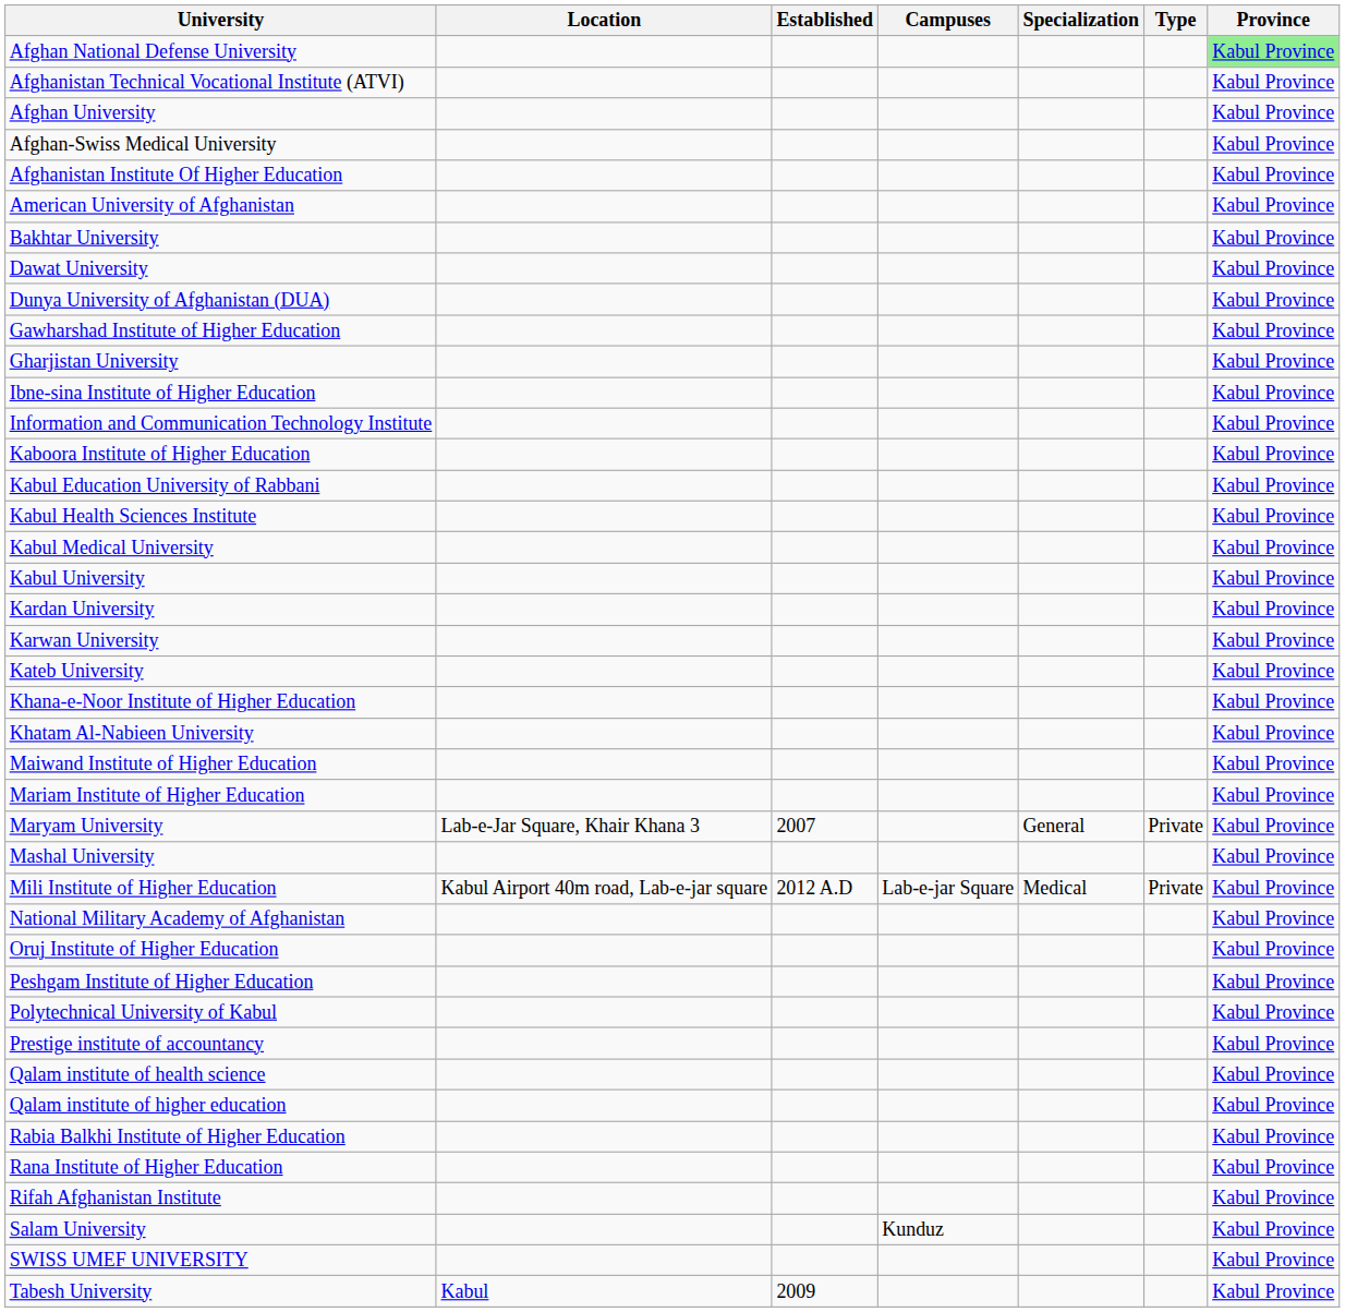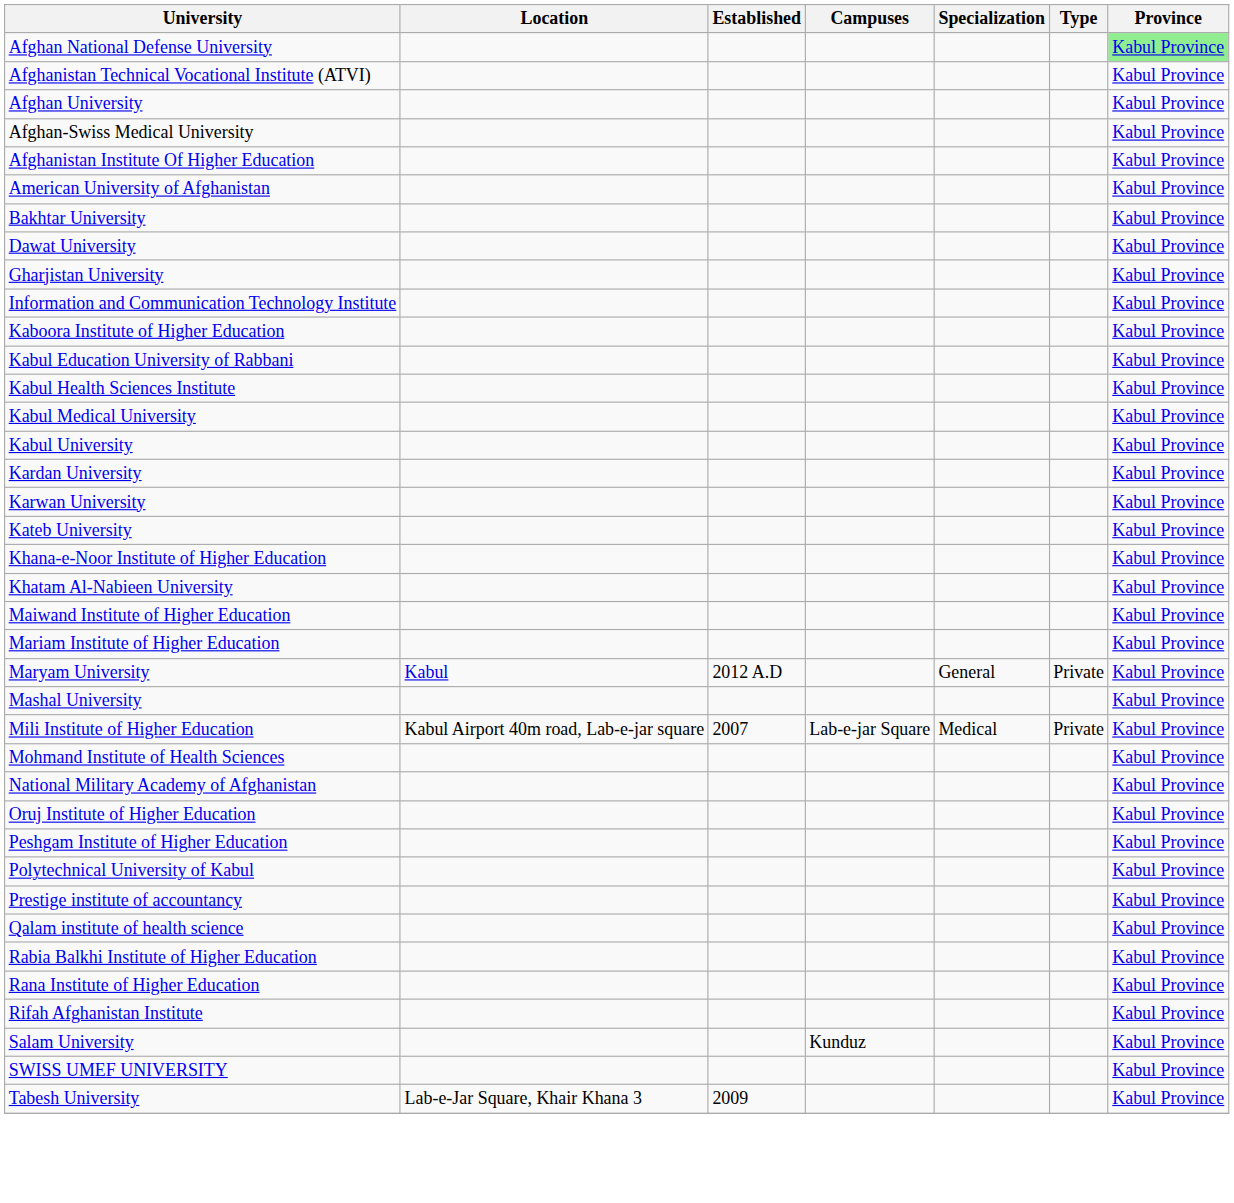 <table class="wikitable sortable">
 <tr>
 <th>University</th>
 <th>Location</th>
 <th>Established</th>
 <th>Campuses</th>
 <th>Specialization</th>
 <th>Type</th>
 <th>Province</th>
 </tr>
 <tr>
 <td><a href='#'>Afghan National Defense University</a></td>
 <td></td>
 <td></td>
 <td></td>
 <td></td>
 <td></td>
 <td style="background: lightgreen;"><a href='#'>Kabul Province</a></td>
 </tr>
 <tr>
 <td><a href='#'>Afghanistan Technical Vocational Institute</a> (ATVI) </td>
 <td></td>
 <td></td>
 <td></td>
 <td></td>
 <td></td>
 <td><a href='#'>Kabul Province</a></td>
 </tr>
 <tr>
 <td><a href='#'>Afghan University</a></td>
 <td></td>
 <td></td>
 <td></td>
 <td></td>
 <td></td>
 <td><a href='#'>Kabul Province</a></td>
 </tr>
 <tr>
 <td>Afghan-Swiss Medical University</td>
 <td></td>
 <td></td>
 <td></td>
 <td></td>
 <td></td>
 <td><a href='#'>Kabul Province</a></td>
 </tr>
 <tr>
 <td><a href='#'>Afghanistan Institute Of Higher Education</a></td>
 <td></td>
 <td></td>
 <td></td>
 <td></td>
 <td></td>
 <td><a href='#'>Kabul Province</a></td>
 </tr>
 <tr>
 <td><a href='#'>American University of Afghanistan</a></td>
 <td></td>
 <td></td>
 <td></td>
 <td></td>
 <td></td>
 <td><a href='#'>Kabul Province</a></td>
 </tr>
 <tr>
 <td><a href='#'>Bakhtar University</a></td>
 <td></td>
 <td></td>
 <td></td>
 <td></td>
 <td></td>
 <td><a href='#'>Kabul Province</a></td>
 </tr>
 <tr>
 <td><a href='#'>Dawat University</a></td>
 <td></td>
 <td></td>
 <td></td>
 <td></td>
 <td></td>
 <td><a href='#'>Kabul Province</a></td>
 </tr>
 <tr>
-<td><a href='#'>Dunya University of Afghanistan (DUA)</a></td>
-<td></td>
-<td></td>
-<td></td>
-<td></td>
-<td></td>
-<td><a href='#'>Kabul Province</a></td>
-</tr>
-<tr>
-<td><a href='#'>Gawharshad Institute of Higher Education</a></td>
-<td></td>
-<td></td>
-<td></td>
-<td></td>
-<td></td>
-<td><a href='#'>Kabul Province</a></td>
-</tr>
-<tr>
 <td><a href='#'>Gharjistan University</a></td>
-<td></td>
-<td></td>
-<td></td>
-<td></td>
-<td></td>
-<td><a href='#'>Kabul Province</a></td>
-</tr>
-<tr>
-<td><a href='#'>Ibne-sina Institute of Higher Education</a></td>
 <td></td>
 <td></td>
 <td></td>
 <td></td>
 <td></td>
 <td><a href='#'>Kabul Province</a></td>
 </tr>
 <tr>
 <td><a href='#'>Information and Communication Technology Institute</a></td>
 <td></td>
 <td></td>
 <td></td>
 <td></td>
 <td></td>
 <td><a href='#'>Kabul Province</a></td>
 </tr>
 <tr>
 <td><a href='#'>Kaboora Institute of Higher Education</a></td>
 <td></td>
 <td></td>
 <td></td>
 <td></td>
 <td></td>
 <td><a href='#'>Kabul Province</a></td>
 </tr>
 <tr>
 <td><a href='#'>Kabul Education University of Rabbani</a></td>
 <td></td>
 <td></td>
 <td></td>
 <td></td>
 <td></td>
 <td><a href='#'>Kabul Province</a></td>
 </tr>
 <tr>
 <td><a href='#'>Kabul Health Sciences Institute</a></td>
 <td></td>
 <td></td>
 <td></td>
 <td></td>
 <td></td>
 <td><a href='#'>Kabul Province</a></td>
 </tr>
 <tr>
 <td><a href='#'>Kabul Medical University</a></td>
 <td></td>
 <td></td>
 <td></td>
 <td></td>
 <td></td>
 <td><a href='#'>Kabul Province</a></td>
 </tr>
 <tr>
 <td><a href='#'>Kabul University</a></td>
 <td></td>
 <td></td>
 <td></td>
 <td></td>
 <td></td>
 <td><a href='#'>Kabul Province</a></td>
 </tr>
 <tr>
 <td><a href='#'>Kardan University</a></td>
 <td></td>
 <td></td>
 <td></td>
 <td></td>
 <td></td>
 <td><a href='#'>Kabul Province</a></td>
 </tr>
 <tr>
 <td><a href='#'>Karwan University</a></td>
 <td></td>
 <td></td>
 <td></td>
 <td></td>
 <td></td>
 <td><a href='#'>Kabul Province</a></td>
 </tr>
 <tr>
 <td><a href='#'>Kateb University</a></td>
 <td></td>
 <td></td>
 <td></td>
 <td></td>
 <td></td>
 <td><a href='#'>Kabul Province</a></td>
 </tr>
 <tr>
 <td><a href='#'>Khana-e-Noor Institute of Higher Education</a></td>
 <td></td>
 <td></td>
 <td></td>
 <td></td>
 <td></td>
 <td><a href='#'>Kabul Province</a></td>
 </tr>
 <tr>
 <td><a href='#'>Khatam Al-Nabieen University</a></td>
 <td></td>
 <td></td>
 <td></td>
 <td></td>
 <td></td>
 <td><a href='#'>Kabul Province</a></td>
 </tr>
 <tr>
 <td><a href='#'>Maiwand Institute of Higher Education</a></td>
 <td></td>
 <td></td>
 <td></td>
 <td></td>
 <td></td>
 <td><a href='#'>Kabul Province</a></td>
 </tr>
 <tr>
 <td><a href='#'>Mariam Institute of Higher Education</a></td>
 <td></td>
 <td></td>
 <td></td>
 <td></td>
 <td></td>
 <td><a href='#'>Kabul Province</a></td>
 </tr>
 <tr>
 <td><a href='#'>Maryam University</a></td>
-<td>Lab-e-Jar Square, Khair Khana 3</td>
-<td>2007</td>
+<td><a href='#'>Kabul</a></td>
+<td>2012 A.D</td>
 <td></td>
 <td>General</td>
 <td>Private</td>
 <td><a href='#'>Kabul Province</a></td>
 </tr>
 <tr>
 <td><a href='#'>Mashal University</a></td>
 <td></td>
 <td></td>
 <td></td>
 <td></td>
 <td></td>
 <td><a href='#'>Kabul Province</a></td>
 </tr>
 <tr>
 <td><a href='#'>Mili Institute of Higher Education</a></td>
 <td>Kabul Airport 40m road, Lab-e-jar square</td>
-<td>2012 A.D</td>
+<td>2007</td>
 <td>Lab-e-jar Square</td>
 <td>Medical</td>
 <td>Private</td>
+<td><a href='#'>Kabul Province</a></td>
+</tr>
+<tr>
+<td><a href='#'>Mohmand Institute of Health Sciences</a></td>
+<td></td>
+<td></td>
+<td></td>
+<td></td>
+<td></td>
 <td><a href='#'>Kabul Province</a></td>
 </tr>
 <tr>
 <td><a href='#'>National Military Academy of Afghanistan</a></td>
 <td></td>
 <td></td>
 <td></td>
 <td></td>
 <td></td>
 <td><a href='#'>Kabul Province</a></td>
 </tr>
 <tr>
 <td><a href='#'>Oruj Institute of Higher Education</a></td>
 <td></td>
 <td></td>
 <td></td>
 <td></td>
 <td></td>
 <td><a href='#'>Kabul Province</a></td>
 </tr>
 <tr>
 <td><a href='#'>Peshgam Institute of Higher Education</a></td>
 <td></td>
 <td></td>
 <td></td>
 <td></td>
 <td></td>
 <td><a href='#'>Kabul Province</a></td>
 </tr>
 <tr>
 <td><a href='#'>Polytechnical University of Kabul</a></td>
 <td></td>
 <td></td>
 <td></td>
 <td></td>
 <td></td>
 <td><a href='#'>Kabul Province</a></td>
 </tr>
 <tr>
 <td><a href='#'>Prestige institute of accountancy</a></td>
 <td></td>
 <td></td>
 <td></td>
 <td></td>
 <td></td>
 <td><a href='#'>Kabul Province</a></td>
 </tr>
 <tr>
 <td><a href='#'>Qalam institute of health science</a></td>
 <td></td>
 <td></td>
 <td></td>
 <td></td>
 <td></td>
 <td><a href='#'>Kabul Province</a></td>
 </tr>
 <tr>
-<td><a href='#'>Qalam institute of higher education</a></td>
-<td></td>
-<td></td>
-<td></td>
-<td></td>
-<td></td>
-<td><a href='#'>Kabul Province</a></td>
-</tr>
-<tr>
 <td><a href='#'>Rabia Balkhi Institute of Higher Education</a></td>
 <td></td>
 <td></td>
 <td></td>
 <td></td>
 <td></td>
 <td><a href='#'>Kabul Province</a></td>
 </tr>
 <tr>
 <td><a href='#'>Rana Institute of Higher Education</a></td>
 <td></td>
 <td></td>
 <td></td>
 <td></td>
 <td></td>
 <td><a href='#'>Kabul Province</a></td>
 </tr>
 <tr>
 <td><a href='#'>Rifah Afghanistan Institute</a></td>
 <td></td>
 <td></td>
 <td></td>
 <td></td>
 <td></td>
 <td><a href='#'>Kabul Province</a></td>
 </tr>
 <tr>
 <td><a href='#'>Salam University</a></td>
 <td></td>
 <td></td>
 <td>Kunduz</td>
 <td></td>
 <td></td>
 <td><a href='#'>Kabul Province</a></td>
 </tr>
 <tr>
 <td><a href='#'>SWISS UMEF UNIVERSITY</a></td>
 <td></td>
 <td></td>
 <td></td>
 <td></td>
 <td></td>
 <td><a href='#'>Kabul Province</a></td>
 </tr>
 <tr>
 <td><a href='#'>Tabesh University</a></td>
-<td><a href='#'>Kabul</a></td>
+<td>Lab-e-Jar Square, Khair Khana 3</td>
 <td>2009</td>
 <td></td>
 <td></td>
 <td></td>
 <td><a href='#'>Kabul Province</a></td>
 </tr>
 <tr>
 </tr>
 </table>
